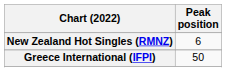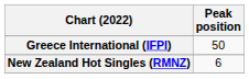 <table class="wikitable sortable plainrowheaders" style="text-align:center">
 <tr>
 <th scope="col">Chart (2022)</th>
 <th scope="col">Peak<br>position</th>
 </tr>
 <tr>
 </tr>
 <tr>
 </tr>
 <tr>
 </tr>
 <tr>
-<th scope="row">New Zealand Hot Singles (<a href='#'>RMNZ</a>)</th>
-<td>6</td>
+<th scope="row">Greece International (<a href='#'>IFPI</a>)</th>
+<td>50</td>
 </tr>
 <tr>
 </tr>
 <tr>
 </tr>
 <tr>
-<th scope="row">Greece International (<a href='#'>IFPI</a>)</th>
-<td>50</td>
+<th scope="row">New Zealand Hot Singles (<a href='#'>RMNZ</a>)</th>
+<td>6</td>
 </tr>
 <tr>
 </tr>
 <tr>
 </tr>
 <tr>
 </tr>
 <tr>
 </tr>
 <tr>
 </tr>
 <tr>
 </tr>
 <tr>
 </tr>
 <tr>
 </tr>
 <tr>
 </tr>
 </table>
